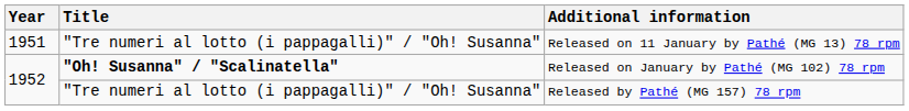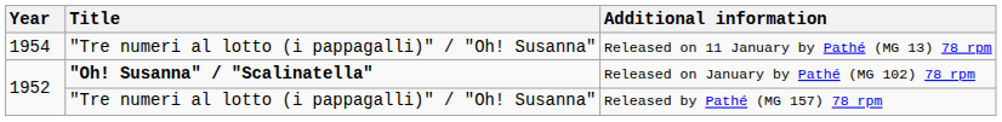 <table class="wikitable">
 <tr>
 <th style="vertical-align:top; text-align:left; width:40px;">Year</th>
 <th style="text-align:left; vertical-align:top;">Title</th>
 <th style="text-align:left; vertical-align:top;">Additional information</th>
 </tr>
 <tr>
-<td>1951</td>
+<td>1954</td>
 <td>"Tre numeri al lotto (i pappagalli)" / "Oh! Susanna"</td>
 <td><small>Released on 11 January by <a href='#'>Pathé</a> (MG 13) <a href='#'>78 rpm</a></small></td>
 </tr>
 <tr>
 <td rowspan="2">1952</td>
 <td><strong>"Oh! Susanna" / "Scalinatella"</strong></td>
 <td><small>Released on January by <a href='#'>Pathé</a> (MG 102) <a href='#'>78 rpm</a></small></td>
 </tr>
 <tr>
 <td>"Tre numeri al lotto (i pappagalli)" / "Oh! Susanna"</td>
 <td><small>Released by <a href='#'>Pathé</a> (MG 157) <a href='#'>78 rpm</a></small></td>
 </tr>
 </table>
